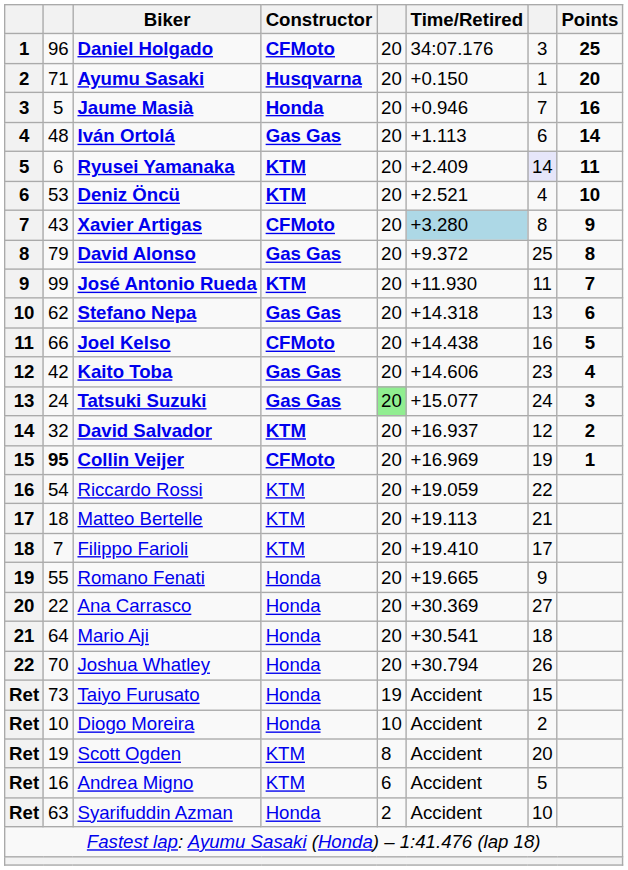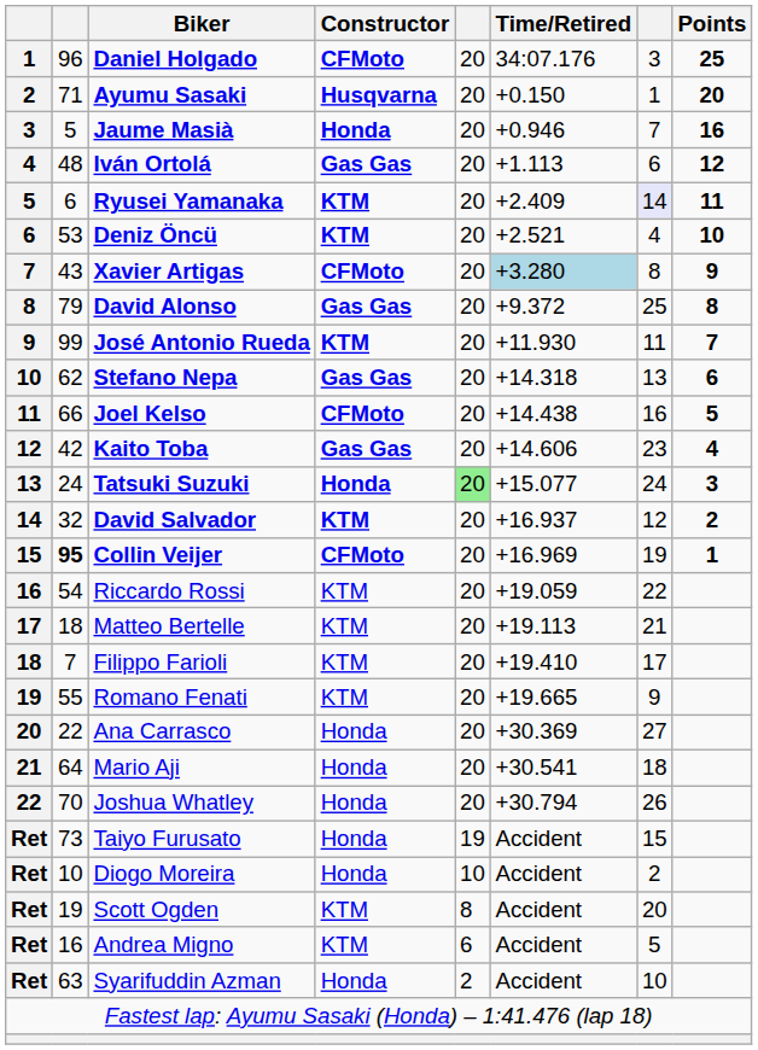 <table class="wikitable sortable" style="font-size: 85%;">
 <tr>
 <th scope="col"></th>
 <th scope="col"></th>
 <th scope="col">Biker</th>
 <th scope="col">Constructor</th>
 <th scope="col" class="unsortable"></th>
 <th scope="col" class="unsortable">Time/Retired</th>
 <th scope="col"></th>
 <th scope="col">Points</th>
 </tr>
 <tr>
 <th scope="row">1</th>
 <td align="center">96</td>
 <td> <strong><a href='#'>Daniel Holgado</a></strong></td>
 <td><strong><a href='#'>CFMoto</a></strong></td>
 <td>20</td>
 <td>34:07.176</td>
 <td align="center">3</td>
 <td align="center"><strong>25</strong></td>
 </tr>
 <tr>
 <th scope="row">2</th>
 <td align="center">71</td>
 <td> <strong><a href='#'>Ayumu Sasaki</a></strong></td>
 <td><strong><a href='#'>Husqvarna</a></strong></td>
 <td>20</td>
 <td>+0.150</td>
 <td align="center">1</td>
 <td align="center"><strong>20</strong></td>
 </tr>
 <tr>
 <th scope="row">3</th>
 <td align="center">5</td>
 <td> <strong><a href='#'>Jaume Masià</a></strong></td>
 <td><strong><a href='#'>Honda</a></strong></td>
 <td>20</td>
 <td>+0.946</td>
 <td align="center">7</td>
 <td align="center"><strong>16</strong></td>
 </tr>
 <tr>
 <th scope="row">4</th>
 <td align="center">48</td>
 <td> <strong><a href='#'>Iván Ortolá</a></strong></td>
 <td><strong><a href='#'>Gas Gas</a></strong></td>
 <td>20</td>
 <td>+1.113</td>
 <td align="center">6</td>
-<td align="center"><strong>14</strong></td>
+<td align="center"><strong>12</strong></td>
 </tr>
 <tr>
 <th scope="row">5</th>
 <td align="center">6</td>
 <td> <strong><a href='#'>Ryusei Yamanaka</a></strong></td>
 <td><strong><a href='#'>KTM</a></strong></td>
 <td>20</td>
 <td>+2.409</td>
 <td align="center" style="background: lavender;">14</td>
 <td align="center"><strong>11</strong></td>
 </tr>
 <tr>
 <th scope="row">6</th>
 <td align="center">53</td>
 <td> <strong><a href='#'>Deniz Öncü</a></strong></td>
 <td><strong><a href='#'>KTM</a></strong></td>
 <td>20</td>
 <td>+2.521</td>
 <td align="center">4</td>
 <td align="center"><strong>10</strong></td>
 </tr>
 <tr>
 <th scope="row">7</th>
 <td align="center">43</td>
 <td> <strong><a href='#'>Xavier Artigas</a></strong></td>
 <td><strong><a href='#'>CFMoto</a></strong></td>
 <td>20</td>
 <td style="background: lightblue;">+3.280</td>
 <td align="center">8</td>
 <td align="center"><strong>9</strong></td>
 </tr>
 <tr>
 <th scope="row">8</th>
 <td align="center">79</td>
 <td> <strong><a href='#'>David Alonso</a></strong></td>
 <td><strong><a href='#'>Gas Gas</a></strong></td>
 <td>20</td>
 <td>+9.372</td>
 <td align="center">25</td>
 <td align="center"><strong>8</strong></td>
 </tr>
 <tr>
 <th scope="row">9</th>
 <td align="center">99</td>
 <td> <strong><a href='#'>José Antonio Rueda</a></strong></td>
 <td><strong><a href='#'>KTM</a></strong></td>
 <td>20</td>
 <td>+11.930</td>
 <td align="center">11</td>
 <td align="center"><strong>7</strong></td>
 </tr>
 <tr>
 <th scope="row">10</th>
 <td align="center">62</td>
 <td> <strong><a href='#'>Stefano Nepa</a></strong></td>
 <td><strong><a href='#'>Gas Gas</a></strong></td>
 <td>20</td>
 <td>+14.318</td>
 <td align="center">13</td>
 <td align="center"><strong>6</strong></td>
 </tr>
 <tr>
 <th scope="row">11</th>
 <td align="center">66</td>
 <td> <strong><a href='#'>Joel Kelso</a></strong></td>
 <td><strong><a href='#'>CFMoto</a></strong></td>
 <td>20</td>
 <td>+14.438</td>
 <td align="center">16</td>
 <td align="center"><strong>5</strong></td>
 </tr>
 <tr>
 <th scope="row">12</th>
 <td align="center">42</td>
 <td> <strong><a href='#'>Kaito Toba</a></strong></td>
 <td><strong><a href='#'>Gas Gas</a></strong></td>
 <td>20</td>
 <td>+14.606</td>
 <td align="center">23</td>
 <td align="center"><strong>4</strong></td>
 </tr>
 <tr>
 <th scope="row">13</th>
 <td align="center">24</td>
 <td> <strong><a href='#'>Tatsuki Suzuki</a></strong></td>
-<td><strong><a href='#'>Gas Gas</a></strong></td>
+<td><strong><a href='#'>Honda</a></strong></td>
 <td style="background: lightgreen;">20</td>
 <td>+15.077</td>
 <td align="center">24</td>
 <td align="center"><strong>3</strong></td>
 </tr>
 <tr>
 <th scope="row">14</th>
 <td align="center">32</td>
 <td> <strong><a href='#'>David Salvador</a></strong></td>
 <td><strong><a href='#'>KTM</a></strong></td>
 <td>20</td>
 <td>+16.937</td>
 <td align="center">12</td>
 <td align="center"><strong>2</strong></td>
 </tr>
 <tr>
 <th scope="row">15</th>
 <td align="center"><strong>95</strong></td>
 <td> <strong><a href='#'>Collin Veijer</a></strong></td>
 <td><strong><a href='#'>CFMoto</a></strong></td>
 <td>20</td>
 <td>+16.969</td>
 <td align="center">19</td>
 <td align="center"><strong>1</strong></td>
 </tr>
 <tr>
 <th scope="row">16</th>
 <td align="center">54</td>
 <td> <a href='#'>Riccardo Rossi</a></td>
 <td><a href='#'>KTM</a></td>
 <td>20</td>
 <td>+19.059</td>
 <td align="center">22</td>
 <td align="center"></td>
 </tr>
 <tr>
 <th scope="row">17</th>
 <td align="center">18</td>
 <td> <a href='#'>Matteo Bertelle</a></td>
 <td><a href='#'>KTM</a></td>
 <td>20</td>
 <td>+19.113</td>
 <td align="center">21</td>
 <td align="center"></td>
 </tr>
 <tr>
 <th scope="row">18</th>
 <td align="center">7</td>
 <td> <a href='#'>Filippo Farioli</a></td>
 <td><a href='#'>KTM</a></td>
 <td>20</td>
 <td>+19.410</td>
 <td align="center">17</td>
 <td align="center"></td>
 </tr>
 <tr>
 <th scope="row">19</th>
 <td align="center">55</td>
 <td> <a href='#'>Romano Fenati</a></td>
-<td><a href='#'>Honda</a></td>
+<td><a href='#'>KTM</a></td>
 <td>20</td>
 <td>+19.665</td>
 <td align="center">9</td>
 <td align="center"></td>
 </tr>
 <tr>
 <th scope="row">20</th>
 <td align="center">22</td>
 <td> <a href='#'>Ana Carrasco</a></td>
 <td><a href='#'>Honda</a></td>
 <td>20</td>
 <td>+30.369</td>
 <td align="center">27</td>
 <td></td>
 </tr>
 <tr>
 <th scope="row">21</th>
 <td align="center">64</td>
 <td> <a href='#'>Mario Aji</a></td>
 <td><a href='#'>Honda</a></td>
 <td>20</td>
 <td>+30.541</td>
 <td align="center">18</td>
 <td align="center"></td>
 </tr>
 <tr>
 <th scope="row">22</th>
 <td align="center">70</td>
 <td> <a href='#'>Joshua Whatley</a></td>
 <td><a href='#'>Honda</a></td>
 <td>20</td>
 <td>+30.794</td>
 <td align="center">26</td>
 <td></td>
 </tr>
 <tr>
 <th scope="row">Ret</th>
 <td align="center">73</td>
 <td> <a href='#'>Taiyo Furusato</a></td>
 <td><a href='#'>Honda</a></td>
 <td>19</td>
 <td>Accident</td>
 <td align="center">15</td>
 <td></td>
 </tr>
 <tr>
 <th scope="row">Ret</th>
 <td align="center">10</td>
 <td> <a href='#'>Diogo Moreira</a></td>
 <td><a href='#'>Honda</a></td>
 <td>10</td>
 <td>Accident</td>
 <td align="center">2</td>
 <td align="center"></td>
 </tr>
 <tr>
 <th scope="row">Ret</th>
 <td align="center">19</td>
 <td> <a href='#'>Scott Ogden</a></td>
 <td><a href='#'>KTM</a></td>
 <td>8</td>
 <td>Accident</td>
 <td align="center">20</td>
 <td align="center"></td>
 </tr>
 <tr>
 <th scope="row">Ret</th>
 <td align="center">16</td>
 <td> <a href='#'>Andrea Migno</a></td>
 <td><a href='#'>KTM</a></td>
 <td>6</td>
 <td>Accident</td>
 <td align="center">5</td>
 <td></td>
 </tr>
 <tr>
 <th scope="row">Ret</th>
 <td align="center">63</td>
 <td> <a href='#'>Syarifuddin Azman</a></td>
 <td><a href='#'>Honda</a></td>
 <td>2</td>
 <td>Accident</td>
 <td align="center">10</td>
 <td></td>
 </tr>
 <tr class="sortbottom">
 <td colspan="8" style="text-align:center"><em><a href='#'>Fastest lap</a>:  <a href='#'>Ayumu Sasaki</a> (<a href='#'>Honda</a>) – 1:41.476 (lap 18)</em></td>
 </tr>
 <tr>
 <th colspan=8></th>
 </tr>
 </table>
